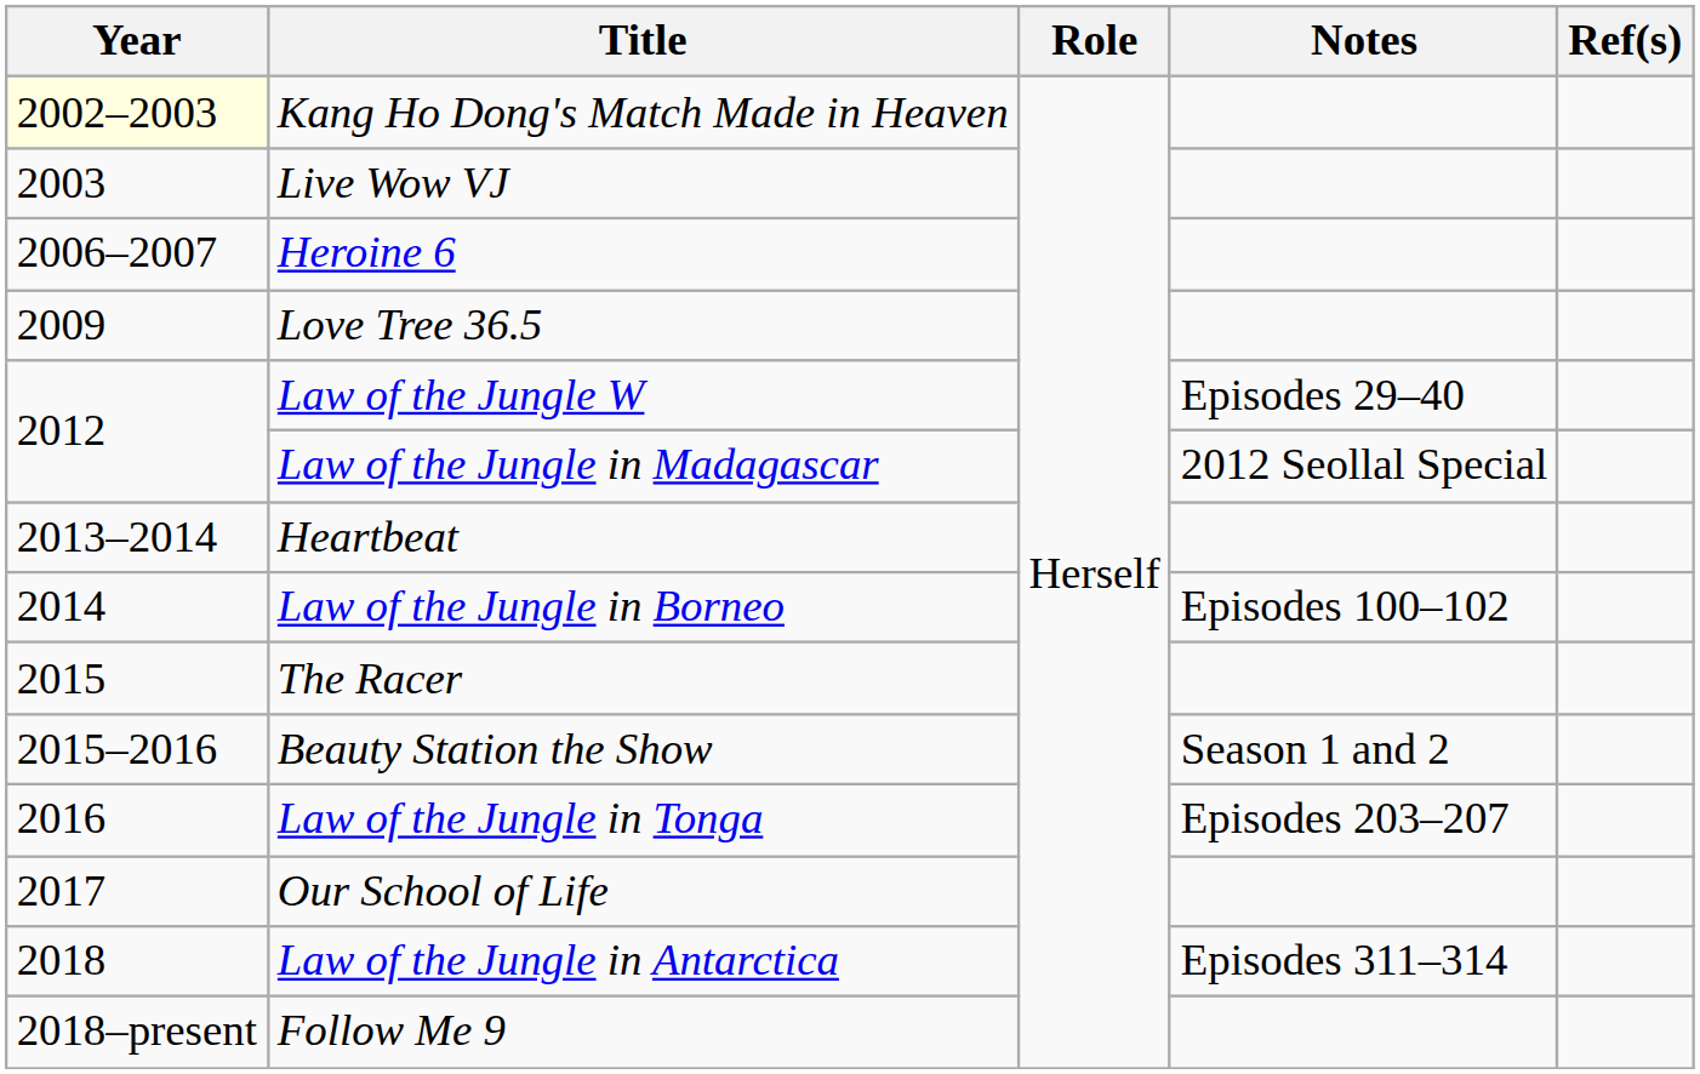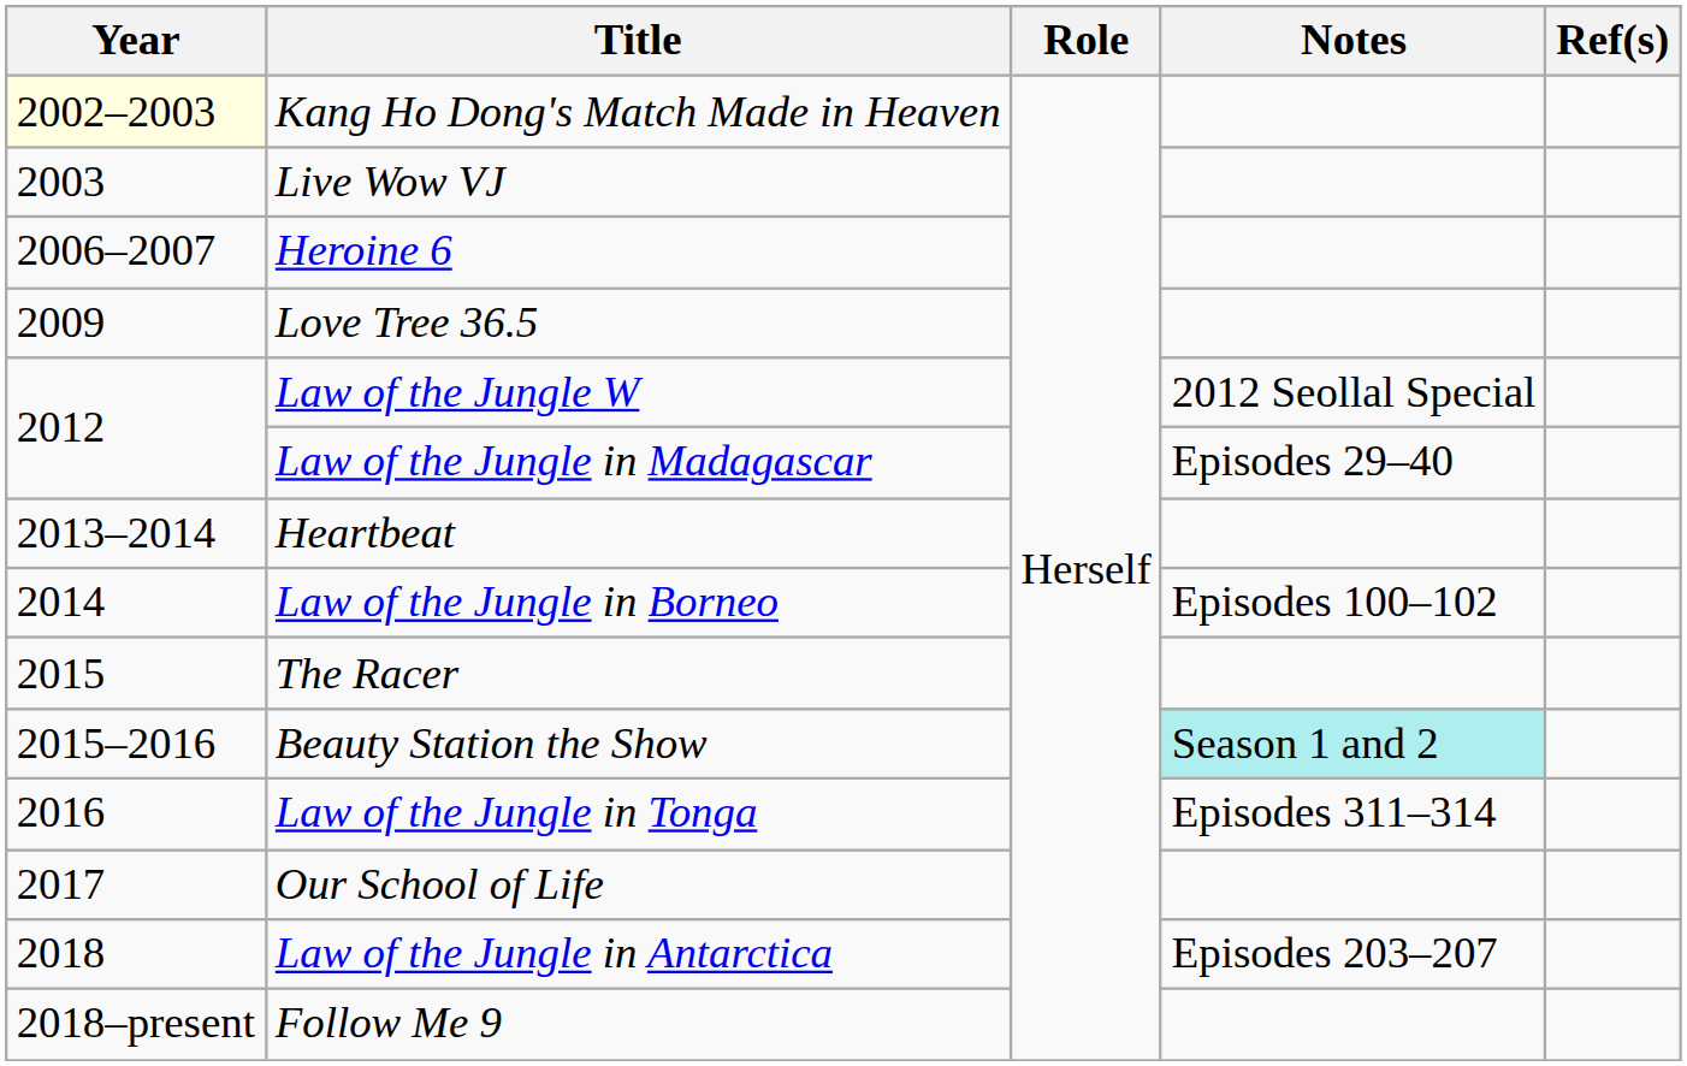 <table class="wikitable sortable">
 <tr>
 <th>Year</th>
 <th>Title</th>
 <th>Role</th>
 <th>Notes</th>
 <th>Ref(s)</th>
 </tr>
 <tr>
 <td style="background: lightyellow;">2002–2003</td>
 <td><em>Kang Ho Dong's Match Made in Heaven</em></td>
 <td rowspan="14">Herself</td>
 <td></td>
 <td></td>
 </tr>
 <tr>
 <td>2003</td>
 <td><em>Live Wow VJ</em></td>
 <td></td>
 <td></td>
 </tr>
 <tr>
 <td>2006–2007</td>
 <td><em><a href='#'>Heroine 6</a></em></td>
 <td></td>
 <td></td>
 </tr>
 <tr>
 <td>2009</td>
 <td><em>Love Tree 36.5</em></td>
 <td></td>
 <td></td>
 </tr>
 <tr>
 <td rowspan=2>2012</td>
 <td><em><a href='#'>Law of the Jungle W</a></em></td>
-<td>Episodes 29–40</td>
+<td>2012 Seollal Special</td>
 <td></td>
 </tr>
 <tr>
 <td><em><a href='#'>Law of the Jungle</a> in <a href='#'>Madagascar</a></em></td>
-<td>2012 Seollal Special</td>
+<td>Episodes 29–40</td>
 <td></td>
 </tr>
 <tr>
 <td>2013–2014</td>
 <td><em>Heartbeat</em></td>
 <td></td>
 <td></td>
 </tr>
 <tr>
 <td>2014</td>
 <td><em><a href='#'>Law of the Jungle</a> in <a href='#'>Borneo</a></em></td>
 <td>Episodes 100–102</td>
 <td></td>
 </tr>
 <tr>
 <td>2015</td>
 <td><em>The Racer</em></td>
 <td></td>
 <td></td>
 </tr>
 <tr>
 <td>2015–2016</td>
 <td><em>Beauty Station the Show</em></td>
-<td>Season 1 and 2</td>
+<td style="background: paleturquoise;">Season 1 and 2</td>
 <td></td>
 </tr>
 <tr>
 <td>2016</td>
 <td><em><a href='#'>Law of the Jungle</a> in <a href='#'>Tonga</a></em></td>
-<td>Episodes 203–207</td>
+<td>Episodes 311–314</td>
 <td></td>
 </tr>
 <tr>
 <td>2017</td>
 <td><em>Our School of Life</em></td>
 <td></td>
 <td></td>
 </tr>
 <tr>
 <td>2018</td>
 <td><em><a href='#'>Law of the Jungle</a> in <a href='#'>Antarctica</a></em></td>
-<td>Episodes 311–314</td>
+<td>Episodes 203–207</td>
 <td></td>
 </tr>
 <tr>
 <td>2018–present</td>
 <td><em>Follow Me 9</em></td>
 <td></td>
 <td></td>
 </tr>
 </table>
